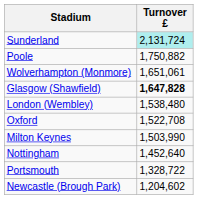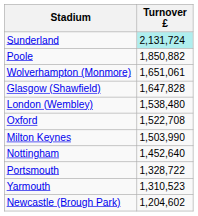 <table class="wikitable">
 <tr>
 <th width=200>Stadium</th>
 <th width=80>Turnover £</th>
 </tr>
 <tr>
 <td><a href='#'>Sunderland</a></td>
 <td style="background: paleturquoise;">2,131,724</td>
 </tr>
 <tr>
 <td><a href='#'>Poole</a></td>
-<td>1,750,882</td>
+<td>1,850,882</td>
 </tr>
 <tr>
 <td><a href='#'>Wolverhampton (Monmore)</a></td>
 <td>1,651,061</td>
 </tr>
 <tr>
 <td><a href='#'>Glasgow (Shawfield)</a></td>
-<td><strong>1,647,828</strong></td>
+<td>1,647,828</td>
 </tr>
 <tr>
 <td><a href='#'>London (Wembley)</a></td>
 <td>1,538,480</td>
 </tr>
 <tr>
 <td><a href='#'>Oxford</a></td>
 <td>1,522,708</td>
 </tr>
 <tr>
 <td><a href='#'>Milton Keynes</a></td>
 <td>1,503,990</td>
 </tr>
 <tr>
 <td><a href='#'>Nottingham</a></td>
 <td>1,452,640</td>
 </tr>
 <tr>
 <td><a href='#'>Portsmouth</a></td>
 <td>1,328,722</td>
 </tr>
 <tr>
+<td><a href='#'>Yarmouth</a></td>
+<td>1,310,523</td>
+</tr>
+<tr>
 <td><a href='#'>Newcastle (Brough Park)</a></td>
 <td>1,204,602</td>
 </tr>
 </table>
